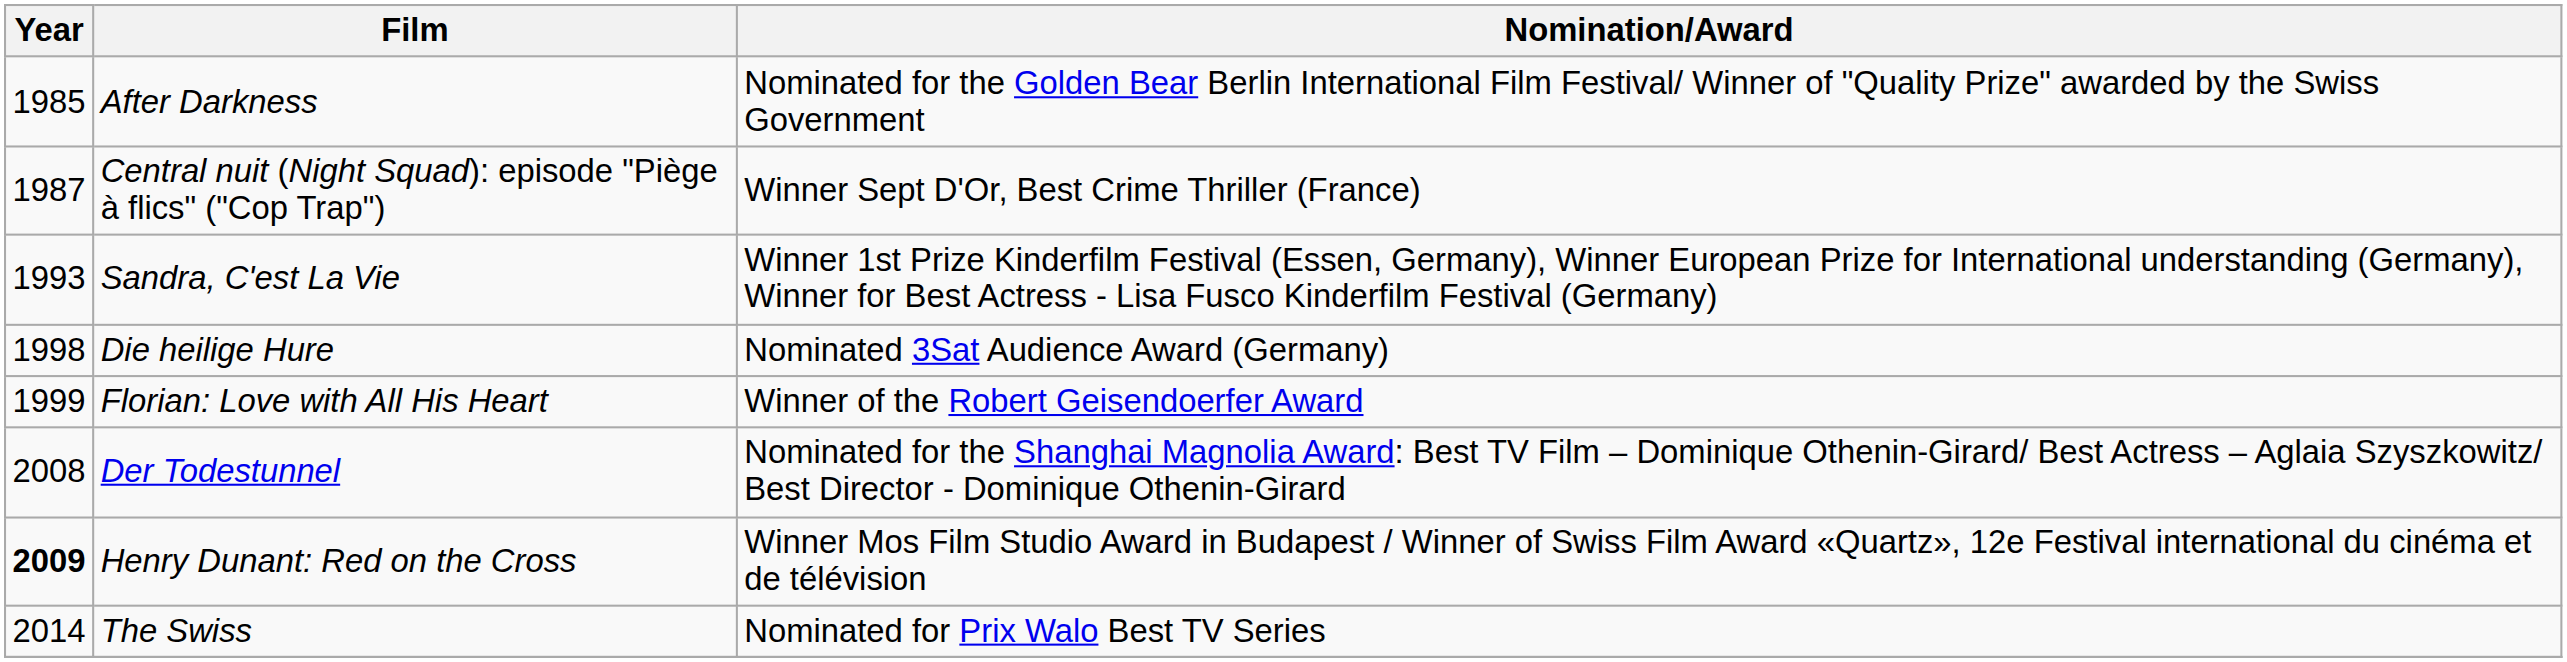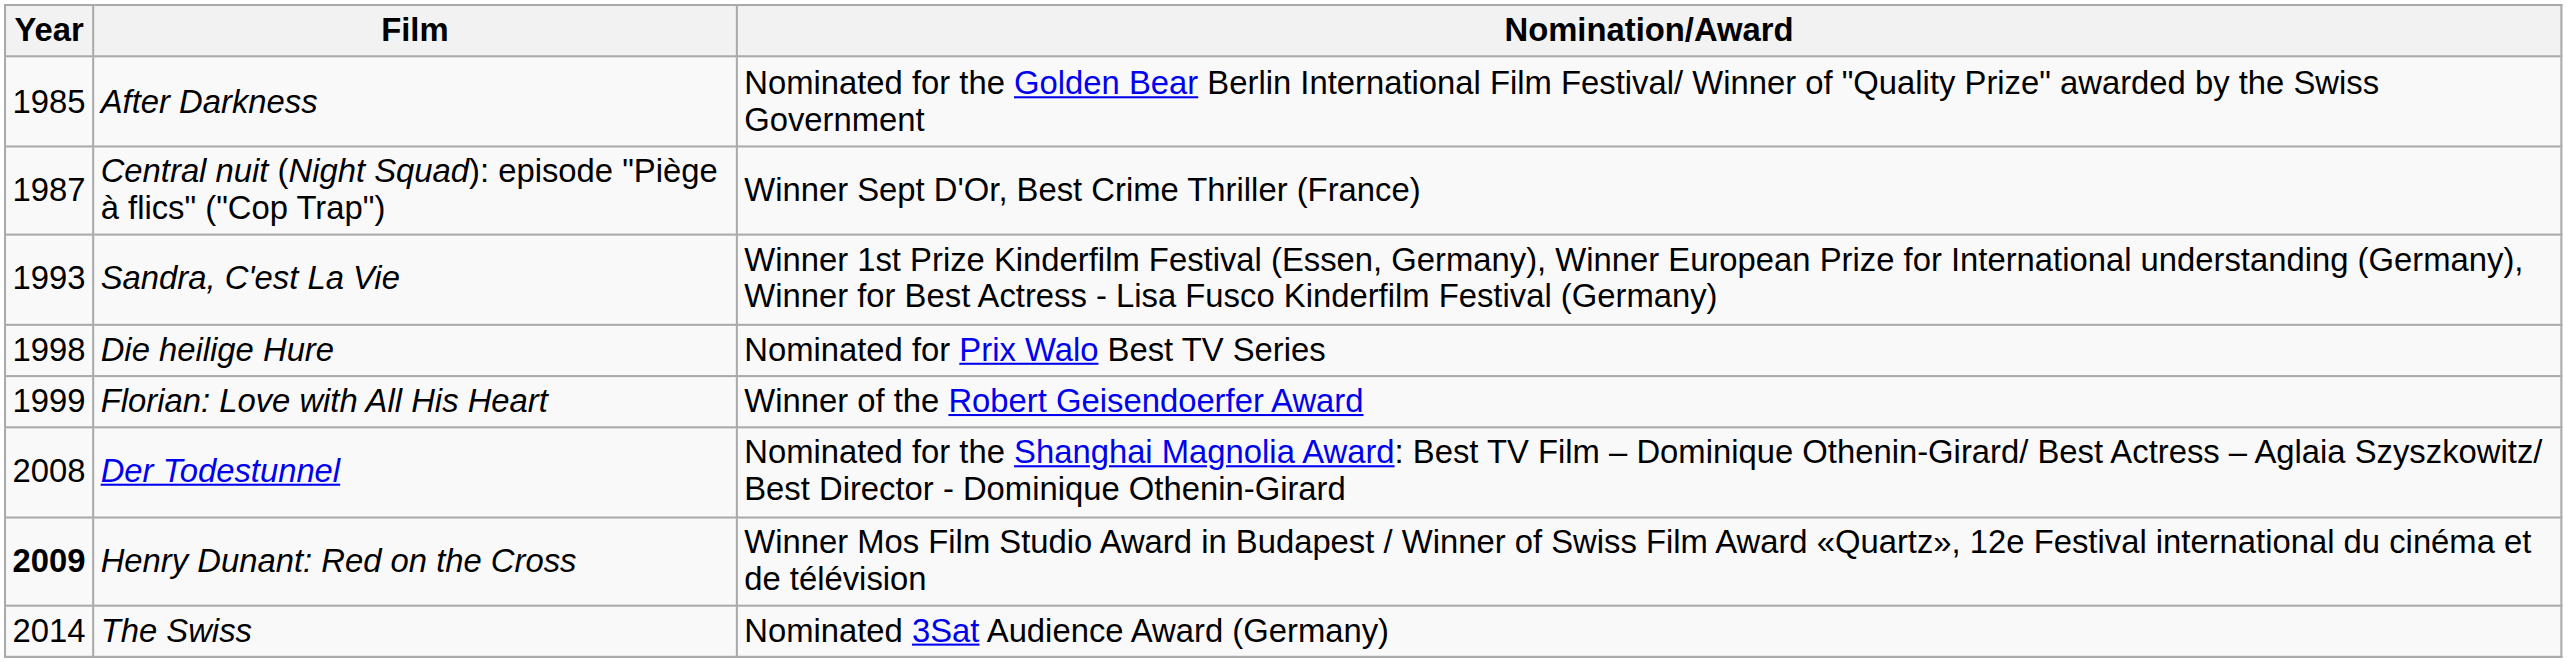 <table class="wikitable">
 <tr>
 <th>Year</th>
 <th>Film</th>
 <th>Nomination/Award</th>
 </tr>
 <tr>
 <td>1985</td>
 <td><em>After Darkness</em></td>
 <td>Nominated for the <a href='#'>Golden Bear</a> Berlin International Film Festival/ Winner of "Quality Prize" awarded by the Swiss Government</td>
 </tr>
 <tr>
 <td>1987</td>
 <td><em>Central nuit</em> (<em>Night Squad</em>): episode "Piège à flics" ("Cop Trap")</td>
 <td>Winner Sept D'Or, Best Crime Thriller (France)</td>
 </tr>
 <tr>
 <td>1993</td>
 <td><em>Sandra, C'est La Vie</em></td>
 <td>Winner 1st Prize Kinderfilm Festival (Essen, Germany), Winner European Prize for International understanding (Germany), Winner for Best Actress - Lisa Fusco Kinderfilm Festival (Germany)</td>
 </tr>
 <tr>
 <td>1998</td>
 <td><em>Die heilige Hure</em></td>
-<td>Nominated <a href='#'>3Sat</a> Audience Award (Germany)</td>
+<td>Nominated for <a href='#'>Prix Walo</a> Best TV Series</td>
 </tr>
 <tr>
 <td>1999</td>
 <td><em>Florian: Love with All His Heart</em></td>
 <td>Winner of the <a href='#'>Robert Geisendoerfer Award</a></td>
 </tr>
 <tr>
 <td>2008</td>
 <td><em><a href='#'>Der Todestunnel</a></em></td>
 <td>Nominated for the <a href='#'>Shanghai Magnolia Award</a>: Best TV Film – Dominique Othenin-Girard/ Best Actress – Aglaia Szyszkowitz/ Best Director - Dominique Othenin-Girard</td>
 </tr>
 <tr>
 <td><strong>2009</strong></td>
 <td><em>Henry Dunant: Red on the Cross</em></td>
 <td>Winner Mos Film Studio Award in Budapest / Winner of Swiss Film Award «Quartz», 12e Festival international du cinéma et de télévision</td>
 </tr>
 <tr>
 <td>2014</td>
 <td><em>The Swiss</em></td>
-<td>Nominated for <a href='#'>Prix Walo</a> Best TV Series</td>
+<td>Nominated <a href='#'>3Sat</a> Audience Award (Germany)</td>
 </tr>
 <tr>
 </tr>
 </table>
